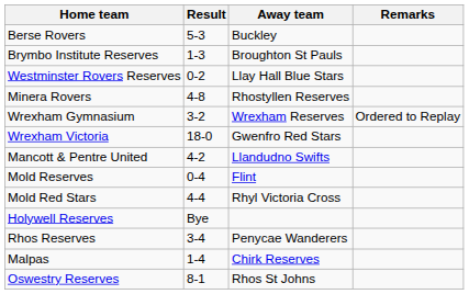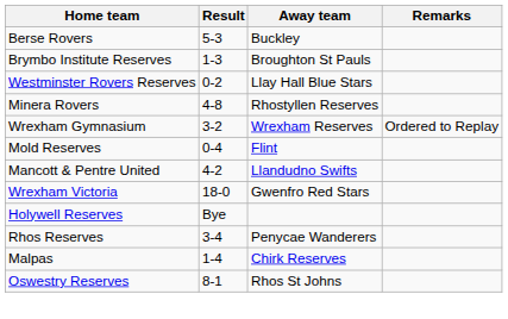 <table class="wikitable">
 <tr>
 <th>Home team</th>
 <th>Result</th>
 <th>Away team</th>
 <th>Remarks</th>
 </tr>
 <tr>
 <td>Berse Rovers</td>
 <td>5-3</td>
 <td>Buckley</td>
 <td></td>
 </tr>
 <tr>
 <td>Brymbo Institute Reserves</td>
 <td>1-3</td>
 <td>Broughton St Pauls</td>
 <td></td>
 </tr>
 <tr>
 <td><a href='#'>Westminster Rovers</a> Reserves</td>
 <td>0-2</td>
 <td>Llay Hall Blue Stars</td>
 <td></td>
 </tr>
 <tr>
 <td>Minera Rovers</td>
 <td>4-8</td>
 <td>Rhostyllen Reserves</td>
 <td></td>
 </tr>
 <tr>
 <td>Wrexham Gymnasium</td>
 <td>3-2</td>
 <td><a href='#'>Wrexham</a> Reserves</td>
 <td>Ordered to Replay</td>
 </tr>
 <tr>
-<td><a href='#'>Wrexham Victoria</a></td>
-<td>18-0</td>
-<td>Gwenfro Red Stars</td>
+<td>Mold Reserves</td>
+<td>0-4</td>
+<td><a href='#'>Flint</a></td>
 <td></td>
 </tr>
 <tr>
 <td>Mancott & Pentre United</td>
 <td>4-2</td>
 <td><a href='#'>Llandudno Swifts</a></td>
 <td></td>
 </tr>
 <tr>
-<td>Mold Reserves</td>
-<td>0-4</td>
-<td><a href='#'>Flint</a></td>
-<td></td>
-</tr>
-<tr>
-<td>Mold Red Stars</td>
-<td>4-4</td>
-<td>Rhyl Victoria Cross</td>
+<td><a href='#'>Wrexham Victoria</a></td>
+<td>18-0</td>
+<td>Gwenfro Red Stars</td>
 <td></td>
 </tr>
 <tr>
 <td><a href='#'>Holywell Reserves</a></td>
 <td>Bye</td>
 <td></td>
 <td></td>
 </tr>
 <tr>
 <td>Rhos Reserves</td>
 <td>3-4</td>
 <td>Penycae Wanderers</td>
 <td></td>
 </tr>
 <tr>
 <td> Malpas</td>
 <td>1-4</td>
 <td><a href='#'>Chirk Reserves</a></td>
 <td></td>
 </tr>
 <tr>
 <td> <a href='#'>Oswestry Reserves</a></td>
 <td>8-1</td>
 <td>Rhos St Johns</td>
 <td></td>
 </tr>
 </table>
